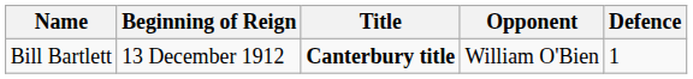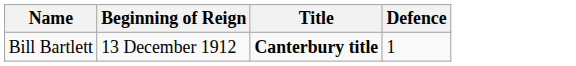 <table class="wikitable">
 <tr>
 <th>Name</th>
 <th>Beginning of Reign</th>
 <th>Title</th>
-<th>Opponent</th>
 <th>Defence</th>
 </tr>
 <tr>
 <td>Bill Bartlett</td>
 <td>13 December 1912</td>
 <td><strong>Canterbury title</strong></td>
-<td>William O'Bien</td>
 <td>1</td>
 </tr>
 </table>
